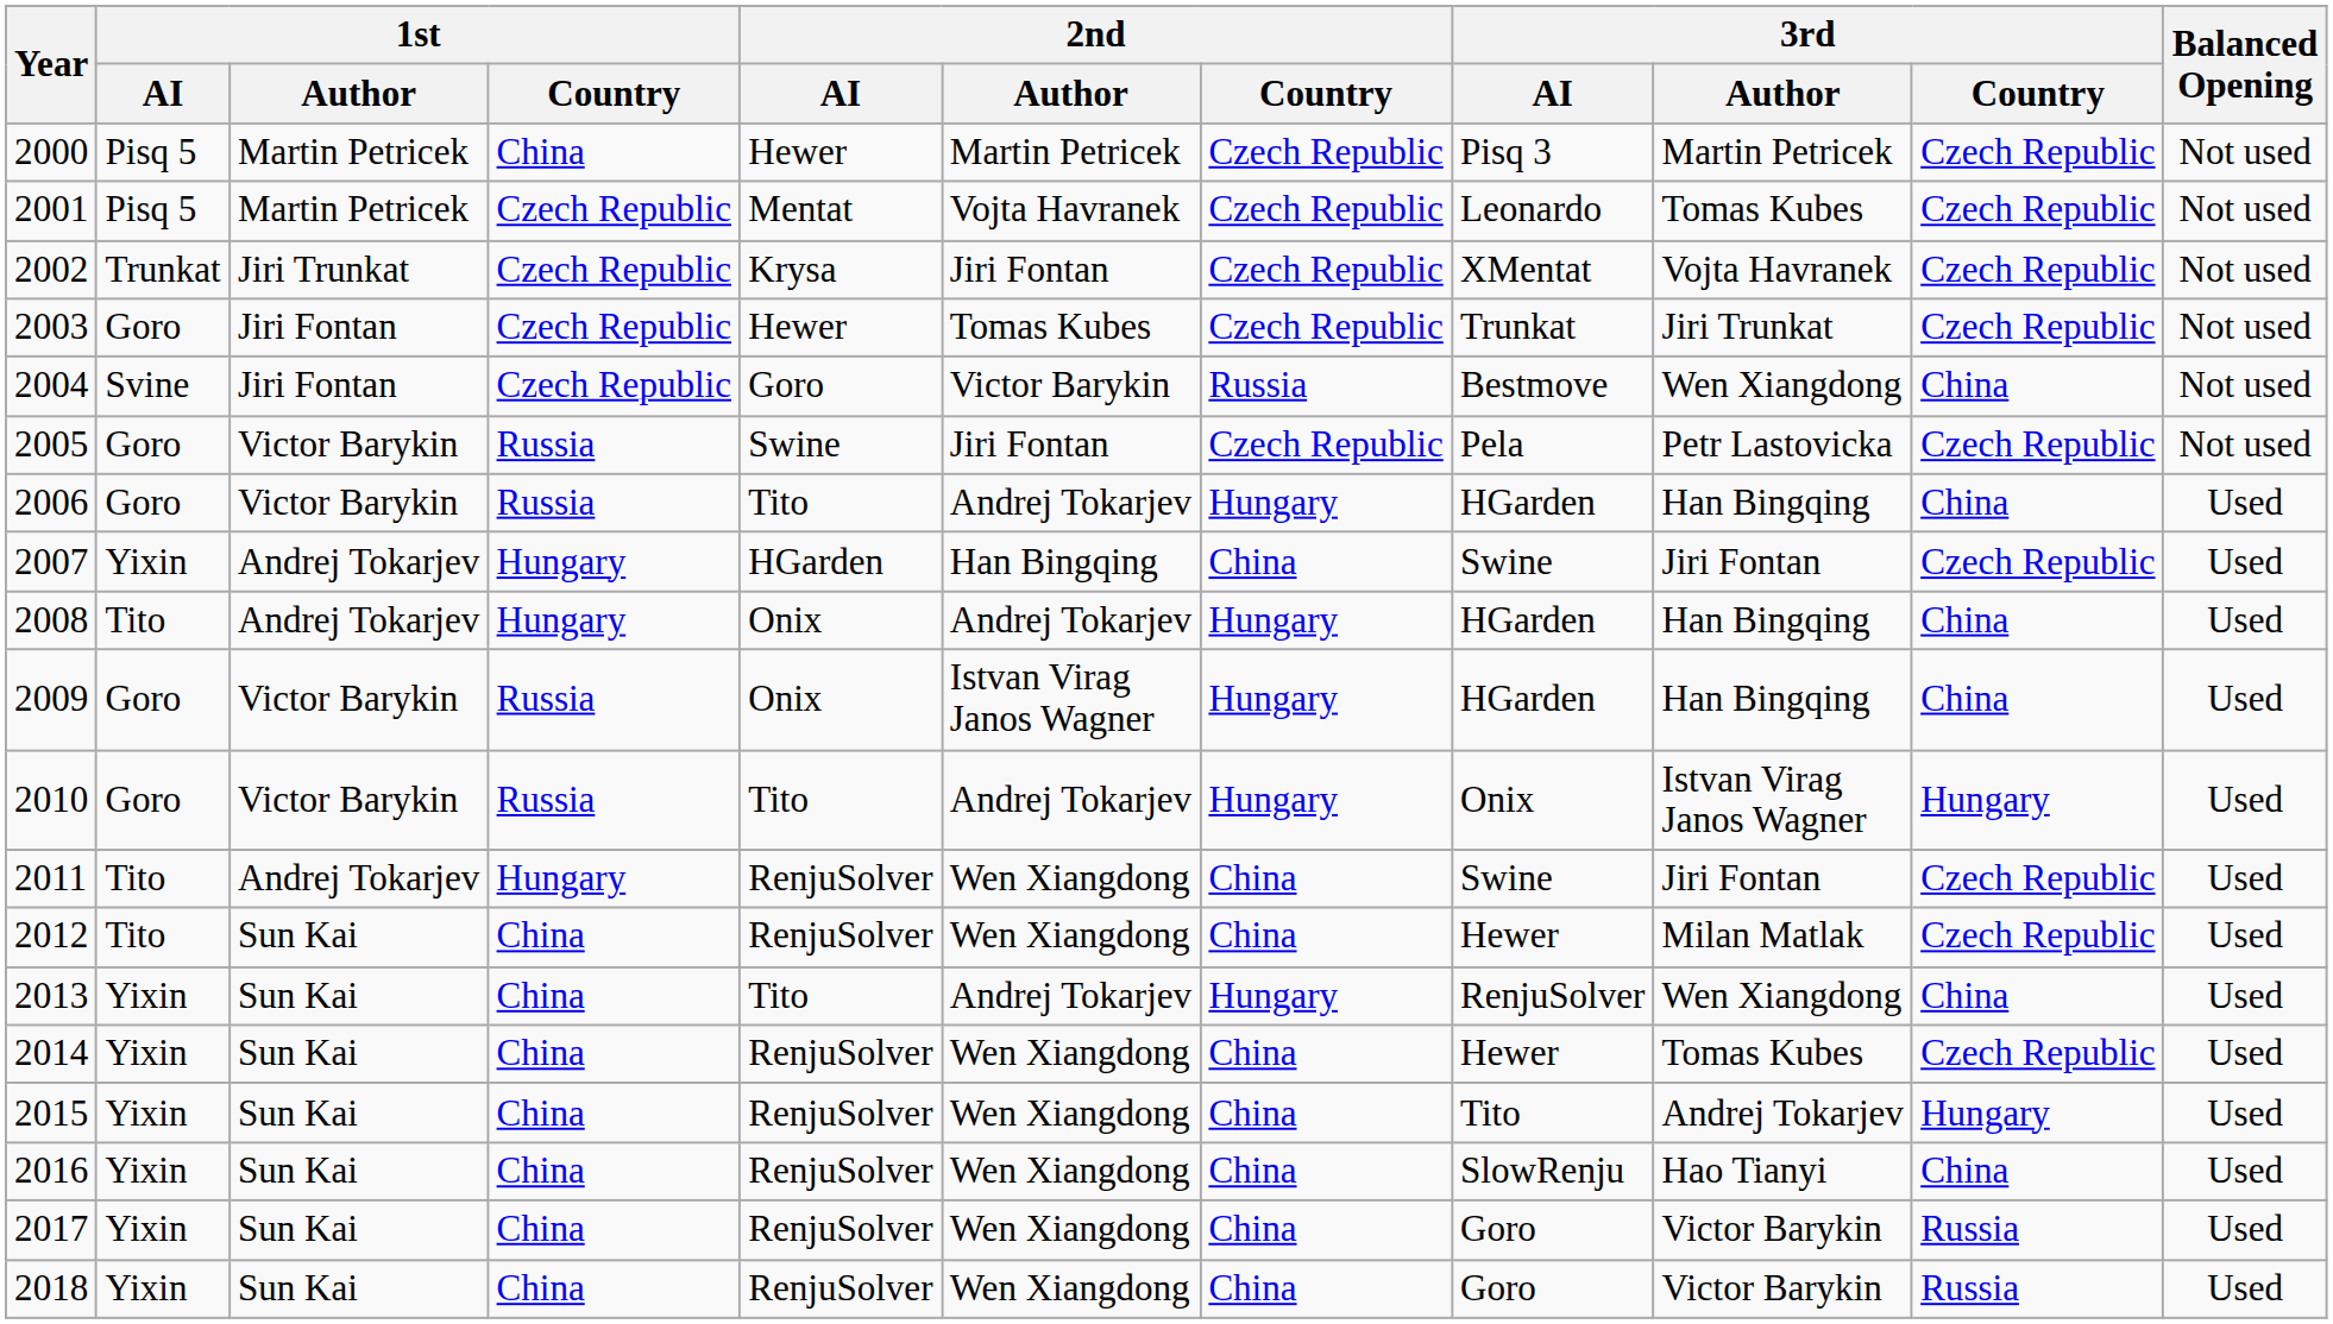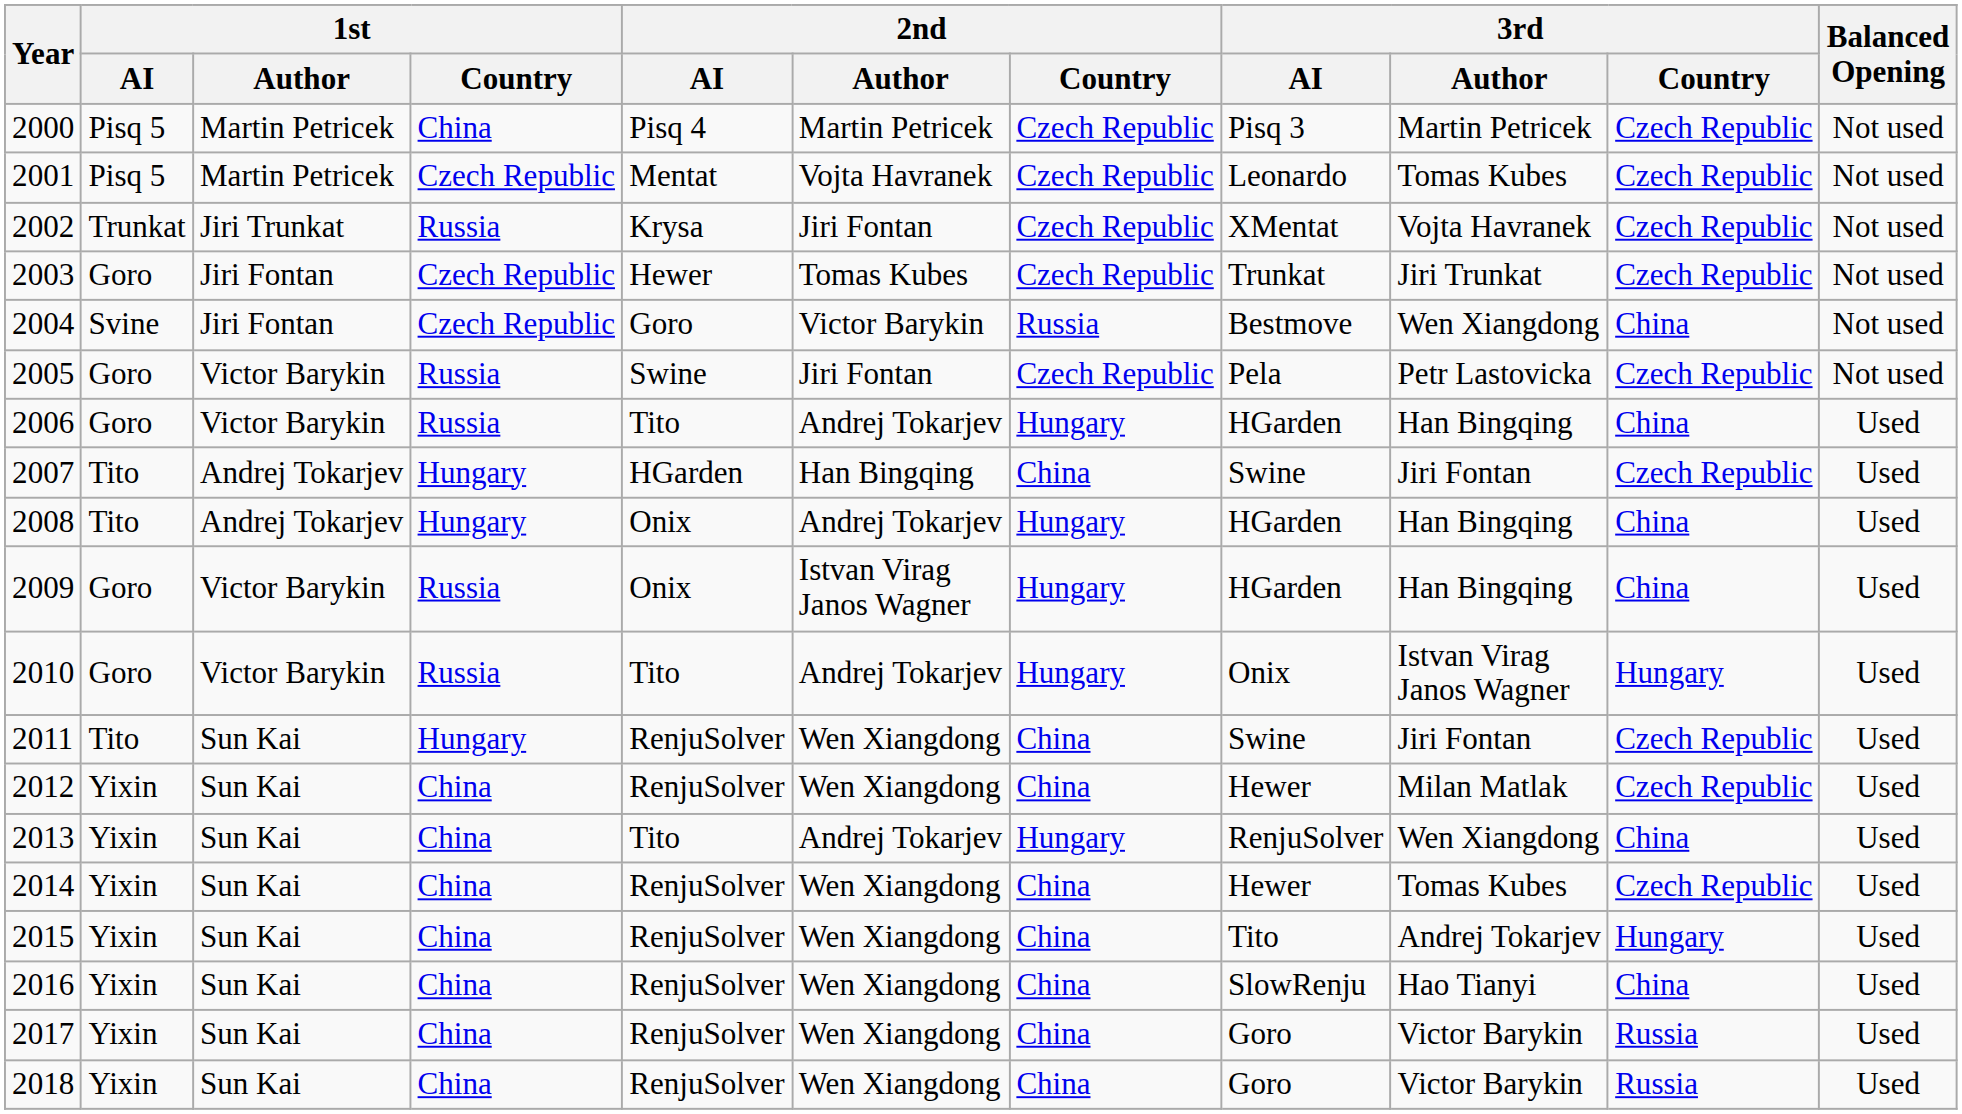 <table class="wikitable">
 <tr>
 <th rowspan="2">Year</th>
 <th colspan="3">1st</th>
 <th colspan="3">2nd</th>
 <th colspan="3">3rd</th>
 <th rowspan="2">Balanced<br>Opening</th>
 </tr>
 <tr>
 <th>AI</th>
 <th>Author</th>
 <th>Country</th>
 <th>AI</th>
 <th>Author</th>
 <th>Country</th>
 <th>AI</th>
 <th>Author</th>
 <th>Country</th>
 </tr>
 <tr>
 <td>2000</td>
 <td>Pisq 5</td>
 <td>Martin Petricek</td>
 <td><a href='#'>China</a></td>
-<td>Hewer</td>
+<td>Pisq 4</td>
 <td>Martin Petricek</td>
 <td><a href='#'>Czech Republic</a></td>
 <td>Pisq 3</td>
 <td>Martin Petricek</td>
 <td><a href='#'>Czech Republic</a></td>
 <td align=center>Not used</td>
 </tr>
 <tr>
 <td>2001</td>
 <td>Pisq 5</td>
 <td>Martin Petricek</td>
 <td><a href='#'>Czech Republic</a></td>
 <td>Mentat</td>
 <td>Vojta Havranek</td>
 <td><a href='#'>Czech Republic</a></td>
 <td>Leonardo</td>
 <td>Tomas Kubes</td>
 <td><a href='#'>Czech Republic</a></td>
 <td align=center>Not used</td>
 </tr>
 <tr>
 <td>2002</td>
 <td>Trunkat</td>
 <td>Jiri Trunkat</td>
-<td><a href='#'>Czech Republic</a></td>
+<td><a href='#'>Russia</a></td>
 <td>Krysa</td>
 <td>Jiri Fontan</td>
 <td><a href='#'>Czech Republic</a></td>
 <td>XMentat</td>
 <td>Vojta Havranek</td>
 <td><a href='#'>Czech Republic</a></td>
 <td align=center>Not used</td>
 </tr>
 <tr>
 <td>2003</td>
 <td>Goro</td>
 <td>Jiri Fontan</td>
 <td><a href='#'>Czech Republic</a></td>
 <td>Hewer</td>
 <td>Tomas Kubes</td>
 <td><a href='#'>Czech Republic</a></td>
 <td>Trunkat</td>
 <td>Jiri Trunkat</td>
 <td><a href='#'>Czech Republic</a></td>
 <td align=center>Not used</td>
 </tr>
 <tr>
 <td>2004</td>
 <td>Svine</td>
 <td>Jiri Fontan</td>
 <td><a href='#'>Czech Republic</a></td>
 <td>Goro</td>
 <td>Victor Barykin</td>
 <td><a href='#'>Russia</a></td>
 <td>Bestmove</td>
 <td>Wen Xiangdong</td>
 <td><a href='#'>China</a></td>
 <td align=center>Not used</td>
 </tr>
 <tr>
 <td>2005</td>
 <td>Goro</td>
 <td>Victor Barykin</td>
 <td><a href='#'>Russia</a></td>
 <td>Swine</td>
 <td>Jiri Fontan</td>
 <td><a href='#'>Czech Republic</a></td>
 <td>Pela</td>
 <td>Petr Lastovicka</td>
 <td><a href='#'>Czech Republic</a></td>
 <td align=center>Not used</td>
 </tr>
 <tr>
 <td>2006</td>
 <td>Goro</td>
 <td>Victor Barykin</td>
 <td><a href='#'>Russia</a></td>
 <td>Tito</td>
 <td>Andrej Tokarjev</td>
 <td><a href='#'>Hungary</a></td>
 <td>HGarden</td>
 <td>Han Bingqing</td>
 <td><a href='#'>China</a></td>
 <td align=center>Used</td>
 </tr>
 <tr>
 <td>2007</td>
-<td>Yixin</td>
+<td>Tito</td>
 <td>Andrej Tokarjev</td>
 <td><a href='#'>Hungary</a></td>
 <td>HGarden</td>
 <td>Han Bingqing</td>
 <td><a href='#'>China</a></td>
 <td>Swine</td>
 <td>Jiri Fontan</td>
 <td><a href='#'>Czech Republic</a></td>
 <td align=center>Used</td>
 </tr>
 <tr>
 <td>2008</td>
 <td>Tito</td>
 <td>Andrej Tokarjev</td>
 <td><a href='#'>Hungary</a></td>
 <td>Onix</td>
 <td>Andrej Tokarjev</td>
 <td><a href='#'>Hungary</a></td>
 <td>HGarden</td>
 <td>Han Bingqing</td>
 <td><a href='#'>China</a></td>
 <td align=center>Used</td>
 </tr>
 <tr>
 <td>2009</td>
 <td>Goro</td>
 <td>Victor Barykin</td>
 <td><a href='#'>Russia</a></td>
 <td>Onix</td>
 <td>Istvan Virag<br>Janos Wagner</td>
 <td><a href='#'>Hungary</a></td>
 <td>HGarden</td>
 <td>Han Bingqing</td>
 <td><a href='#'>China</a></td>
 <td align=center>Used</td>
 </tr>
 <tr>
 <td>2010</td>
 <td>Goro</td>
 <td>Victor Barykin</td>
 <td><a href='#'>Russia</a></td>
 <td>Tito</td>
 <td>Andrej Tokarjev</td>
 <td><a href='#'>Hungary</a></td>
 <td>Onix</td>
 <td>Istvan Virag<br>Janos Wagner</td>
 <td><a href='#'>Hungary</a></td>
 <td align=center>Used</td>
 </tr>
 <tr>
 <td>2011</td>
 <td>Tito</td>
-<td>Andrej Tokarjev</td>
+<td>Sun Kai</td>
 <td><a href='#'>Hungary</a></td>
 <td>RenjuSolver</td>
 <td>Wen Xiangdong</td>
 <td><a href='#'>China</a></td>
 <td>Swine</td>
 <td>Jiri Fontan</td>
 <td><a href='#'>Czech Republic</a></td>
 <td align=center>Used</td>
 </tr>
 <tr>
 <td>2012</td>
-<td>Tito</td>
+<td>Yixin</td>
 <td>Sun Kai</td>
 <td><a href='#'>China</a></td>
 <td>RenjuSolver</td>
 <td>Wen Xiangdong</td>
 <td><a href='#'>China</a></td>
 <td>Hewer</td>
 <td>Milan Matlak</td>
 <td><a href='#'>Czech Republic</a></td>
 <td align=center>Used</td>
 </tr>
 <tr>
 <td>2013</td>
 <td>Yixin</td>
 <td>Sun Kai</td>
 <td><a href='#'>China</a></td>
 <td>Tito</td>
 <td>Andrej Tokarjev</td>
 <td><a href='#'>Hungary</a></td>
 <td>RenjuSolver</td>
 <td>Wen Xiangdong</td>
 <td><a href='#'>China</a></td>
 <td align=center>Used</td>
 </tr>
 <tr>
 <td>2014</td>
 <td>Yixin</td>
 <td>Sun Kai</td>
 <td><a href='#'>China</a></td>
 <td>RenjuSolver</td>
 <td>Wen Xiangdong</td>
 <td><a href='#'>China</a></td>
 <td>Hewer</td>
 <td>Tomas Kubes</td>
 <td><a href='#'>Czech Republic</a></td>
 <td align=center>Used</td>
 </tr>
 <tr>
 <td>2015</td>
 <td>Yixin</td>
 <td>Sun Kai</td>
 <td><a href='#'>China</a></td>
 <td>RenjuSolver</td>
 <td>Wen Xiangdong</td>
 <td><a href='#'>China</a></td>
 <td>Tito</td>
 <td>Andrej Tokarjev</td>
 <td><a href='#'>Hungary</a></td>
 <td align=center>Used</td>
 </tr>
 <tr>
 <td>2016</td>
 <td>Yixin</td>
 <td>Sun Kai</td>
 <td><a href='#'>China</a></td>
 <td>RenjuSolver</td>
 <td>Wen Xiangdong</td>
 <td><a href='#'>China</a></td>
 <td>SlowRenju</td>
 <td>Hao Tianyi</td>
 <td><a href='#'>China</a></td>
 <td align=center>Used</td>
 </tr>
 <tr>
 <td>2017</td>
 <td>Yixin</td>
 <td>Sun Kai</td>
 <td><a href='#'>China</a></td>
 <td>RenjuSolver</td>
 <td>Wen Xiangdong</td>
 <td><a href='#'>China</a></td>
 <td>Goro</td>
 <td>Victor Barykin</td>
 <td><a href='#'>Russia</a></td>
 <td align=center>Used</td>
 </tr>
 <tr>
 <td>2018</td>
 <td>Yixin</td>
 <td>Sun Kai</td>
 <td><a href='#'>China</a></td>
 <td>RenjuSolver</td>
 <td>Wen Xiangdong</td>
 <td><a href='#'>China</a></td>
 <td>Goro</td>
 <td>Victor Barykin</td>
 <td><a href='#'>Russia</a></td>
 <td align=center>Used</td>
 </tr>
 </table>
